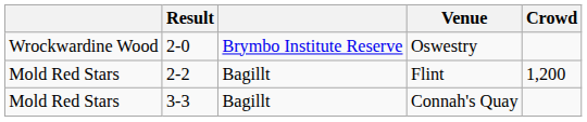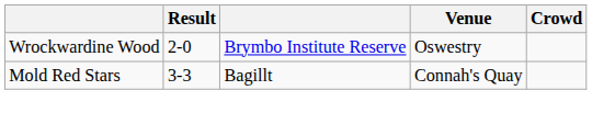 <table class="wikitable">
 <tr>
 <th></th>
 <th>Result</th>
 <th></th>
 <th>Venue</th>
 <th>Crowd</th>
 </tr>
 <tr>
 <td> Wrockwardine Wood</td>
 <td>2-0</td>
 <td><a href='#'>Brymbo Institute Reserve</a></td>
 <td> Oswestry</td>
 <td></td>
 </tr>
 <tr>
 <td>Mold Red Stars</td>
-<td>2-2</td>
-<td>Bagillt</td>
-<td>Flint</td>
-<td>1,200</td>
-</tr>
-<tr>
-<td>Mold Red Stars</td>
 <td>3-3</td>
 <td>Bagillt</td>
 <td>Connah's Quay</td>
 <td></td>
 </tr>
 </table>
